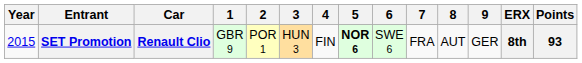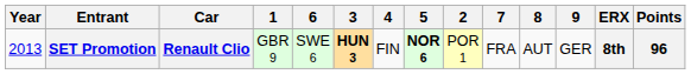 <table class="wikitable" border="1" style="text-align:center; font-size:90%;">
 <tr valign="top">
 <th>Year</th>
 <th>Entrant</th>
 <th>Car</th>
 <th>1</th>
-<th>2</th>
+<th>6</th>
 <th>3</th>
 <th>4</th>
 <th>5</th>
-<th>6</th>
+<th>2</th>
 <th>7</th>
 <th>8</th>
 <th>9</th>
 <th>ERX</th>
 <th>Points</th>
 </tr>
 <tr>
-<td><a href='#'>2015</a></td>
+<td><a href='#'>2013</a></td>
 <th><a href='#'>SET Promotion</a></th>
 <th><a href='#'>Renault Clio</a></th>
 <td style="background:#DFFFDF;">GBR<br><small>9</small></td>
-<td style="background:#FFFFBF;">POR<br><small>1</small></td>
-<td style="background:#FFDF9F;">HUN<br><small>3</small></td>
+<td style="background:#DFFFDF;">SWE<br><small>6</small></td>
+<td style="background:#FFDF9F;"><strong>HUN<br><small>3</small></strong></td>
 <td>FIN<br><small></small></td>
 <td style="background:#DFFFDF;"><strong>NOR<br><small>6</small></strong></td>
-<td style="background:#DFFFDF;">SWE<br><small>6</small></td>
+<td style="background:#FFFFBF;">POR<br><small>1</small></td>
 <td>FRA<br><small></small></td>
 <td>AUT<br><small></small></td>
 <td>GER<br><small></small></td>
 <th>8th</th>
-<th>93</th>
+<th>96</th>
 </tr>
 </table>
